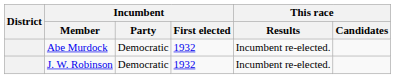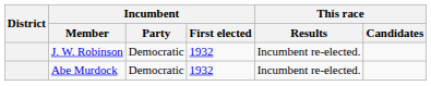 <table class=wikitable>
 <tr>
 <th rowspan=2>District</th>
 <th colspan=3>Incumbent</th>
 <th colspan=2>This race</th>
 </tr>
 <tr>
 <th>Member</th>
 <th>Party</th>
 <th>First elected</th>
 <th>Results</th>
 <th>Candidates</th>
 </tr>
 <tr>
 <th></th>
-<td><a href='#'>Abe Murdock</a></td>
+<td><a href='#'>J. W. Robinson</a></td>
 <td>Democratic</td>
 <td><a href='#'>1932</a></td>
 <td>Incumbent re-elected.</td>
 <td nowrap></td>
 </tr>
 <tr>
 <th></th>
-<td><a href='#'>J. W. Robinson</a></td>
+<td><a href='#'>Abe Murdock</a></td>
 <td>Democratic</td>
 <td><a href='#'>1932</a></td>
 <td>Incumbent re-elected.</td>
 <td nowrap></td>
 </tr>
 </table>
